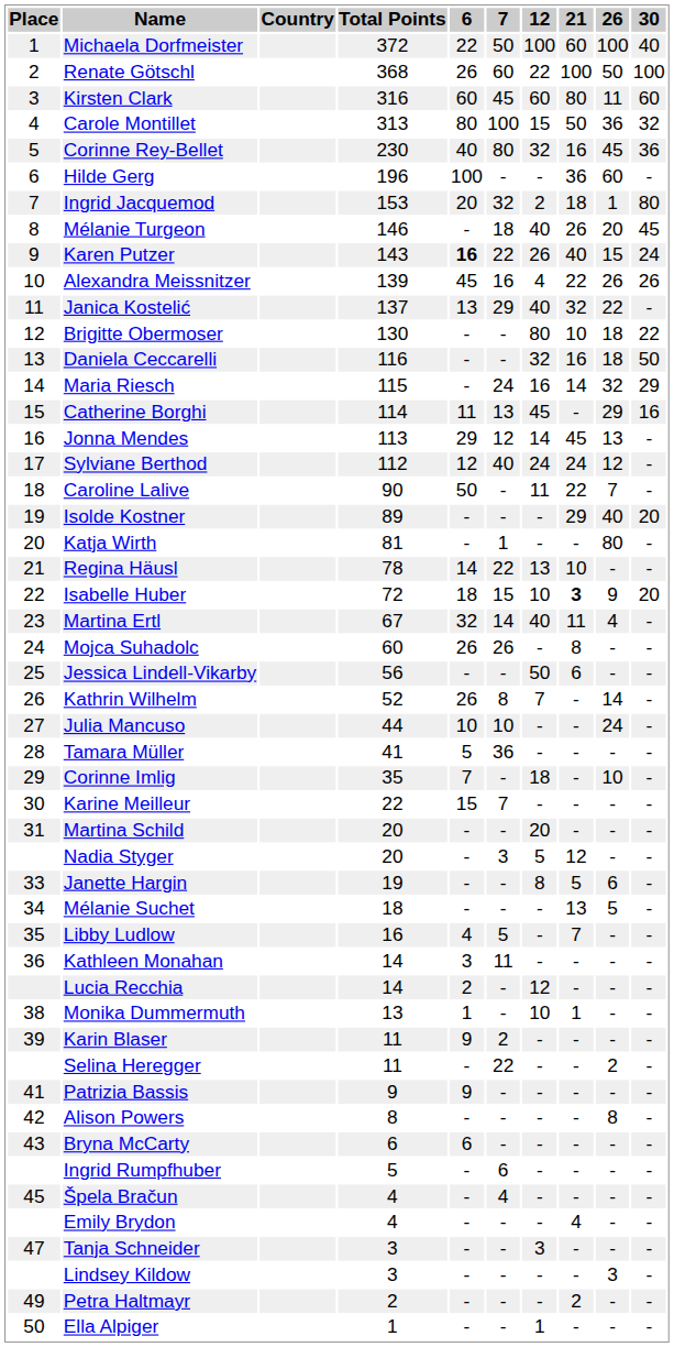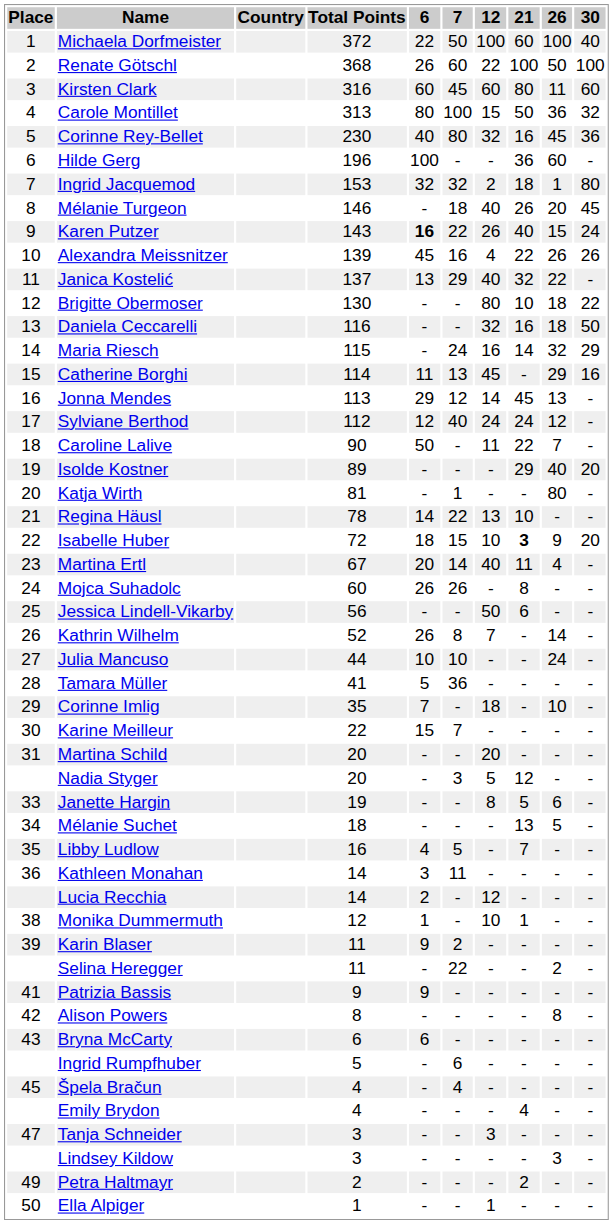 <table border="0" style="border: 1px solid #999; background-color:#FFFFFF; text-align:center">
 <tr align="center" bgcolor="#CCCCCC">
 <th>Place</th>
 <th>Name</th>
 <th>Country</th>
 <th>Total Points</th>
 <th>6</th>
 <th>7</th>
 <th>12</th>
 <th>21</th>
 <th>26</th>
 <th>30</th>
 </tr>
 <tr bgcolor="#EFEFEF">
 <td>1</td>
 <td align="left"><a href='#'>Michaela Dorfmeister</a></td>
 <td align="left"></td>
 <td>372</td>
 <td>22</td>
 <td>50</td>
 <td>100</td>
 <td>60</td>
 <td>100</td>
 <td>40</td>
 </tr>
 <tr>
 <td>2</td>
 <td align="left"><a href='#'>Renate Götschl</a></td>
 <td align="left"></td>
 <td>368</td>
 <td>26</td>
 <td>60</td>
 <td>22</td>
 <td>100</td>
 <td>50</td>
 <td>100</td>
 </tr>
 <tr bgcolor="#EFEFEF">
 <td>3</td>
 <td align="left"><a href='#'>Kirsten Clark</a></td>
 <td align="left"></td>
 <td>316</td>
 <td>60</td>
 <td>45</td>
 <td>60</td>
 <td>80</td>
 <td>11</td>
 <td>60</td>
 </tr>
 <tr>
 <td>4</td>
 <td align="left"><a href='#'>Carole Montillet</a></td>
 <td align="left"></td>
 <td>313</td>
 <td>80</td>
 <td>100</td>
 <td>15</td>
 <td>50</td>
 <td>36</td>
 <td>32</td>
 </tr>
 <tr bgcolor="#EFEFEF">
 <td>5</td>
 <td align="left"><a href='#'>Corinne Rey-Bellet</a></td>
 <td align="left"></td>
 <td>230</td>
 <td>40</td>
 <td>80</td>
 <td>32</td>
 <td>16</td>
 <td>45</td>
 <td>36</td>
 </tr>
 <tr>
 <td>6</td>
 <td align="left"><a href='#'>Hilde Gerg</a></td>
 <td align="left"></td>
 <td>196</td>
 <td>100</td>
 <td>-</td>
 <td>-</td>
 <td>36</td>
 <td>60</td>
 <td>-</td>
 </tr>
 <tr bgcolor="#EFEFEF">
 <td>7</td>
 <td align="left"><a href='#'>Ingrid Jacquemod</a></td>
 <td align="left"></td>
 <td>153</td>
-<td>20</td>
+<td>32</td>
 <td>32</td>
 <td>2</td>
 <td>18</td>
 <td>1</td>
 <td>80</td>
 </tr>
 <tr>
 <td>8</td>
 <td align="left"><a href='#'>Mélanie Turgeon</a></td>
 <td align="left"></td>
 <td>146</td>
 <td>-</td>
 <td>18</td>
 <td>40</td>
 <td>26</td>
 <td>20</td>
 <td>45</td>
 </tr>
 <tr bgcolor="#EFEFEF">
 <td>9</td>
 <td align="left"><a href='#'>Karen Putzer</a></td>
 <td align="left"></td>
 <td>143</td>
 <td><strong>16</strong></td>
 <td>22</td>
 <td>26</td>
 <td>40</td>
 <td>15</td>
 <td>24</td>
 </tr>
 <tr>
 <td>10</td>
 <td align="left"><a href='#'>Alexandra Meissnitzer</a></td>
 <td align="left"></td>
 <td>139</td>
 <td>45</td>
 <td>16</td>
 <td>4</td>
 <td>22</td>
 <td>26</td>
 <td>26</td>
 </tr>
 <tr bgcolor="#EFEFEF">
 <td>11</td>
 <td align="left"><a href='#'>Janica Kostelić</a></td>
 <td align="left"></td>
 <td>137</td>
 <td>13</td>
 <td>29</td>
 <td>40</td>
 <td>32</td>
 <td>22</td>
 <td>-</td>
 </tr>
 <tr>
 <td>12</td>
 <td align="left"><a href='#'>Brigitte Obermoser</a></td>
 <td align="left"></td>
 <td>130</td>
 <td>-</td>
 <td>-</td>
 <td>80</td>
 <td>10</td>
 <td>18</td>
 <td>22</td>
 </tr>
 <tr bgcolor="#EFEFEF">
 <td>13</td>
 <td align="left"><a href='#'>Daniela Ceccarelli</a></td>
 <td align="left"></td>
 <td>116</td>
 <td>-</td>
 <td>-</td>
 <td>32</td>
 <td>16</td>
 <td>18</td>
 <td>50</td>
 </tr>
 <tr>
 <td>14</td>
 <td align="left"><a href='#'>Maria Riesch</a></td>
 <td align="left"></td>
 <td>115</td>
 <td>-</td>
 <td>24</td>
 <td>16</td>
 <td>14</td>
 <td>32</td>
 <td>29</td>
 </tr>
 <tr bgcolor="#EFEFEF">
 <td>15</td>
 <td align="left"><a href='#'>Catherine Borghi</a></td>
 <td align="left"></td>
 <td>114</td>
 <td>11</td>
 <td>13</td>
 <td>45</td>
 <td>-</td>
 <td>29</td>
 <td>16</td>
 </tr>
 <tr>
 <td>16</td>
 <td align="left"><a href='#'>Jonna Mendes</a></td>
 <td align="left"></td>
 <td>113</td>
 <td>29</td>
 <td>12</td>
 <td>14</td>
 <td>45</td>
 <td>13</td>
 <td>-</td>
 </tr>
 <tr bgcolor="#EFEFEF">
 <td>17</td>
 <td align="left"><a href='#'>Sylviane Berthod</a></td>
 <td align="left"></td>
 <td>112</td>
 <td>12</td>
 <td>40</td>
 <td>24</td>
 <td>24</td>
 <td>12</td>
 <td>-</td>
 </tr>
 <tr>
 <td>18</td>
 <td align="left"><a href='#'>Caroline Lalive</a></td>
 <td align="left"></td>
 <td>90</td>
 <td>50</td>
 <td>-</td>
 <td>11</td>
 <td>22</td>
 <td>7</td>
 <td>-</td>
 </tr>
 <tr bgcolor="#EFEFEF">
 <td>19</td>
 <td align="left"><a href='#'>Isolde Kostner</a></td>
 <td align="left"></td>
 <td>89</td>
 <td>-</td>
 <td>-</td>
 <td>-</td>
 <td>29</td>
 <td>40</td>
 <td>20</td>
 </tr>
 <tr>
 <td>20</td>
 <td align="left"><a href='#'>Katja Wirth</a></td>
 <td align="left"></td>
 <td>81</td>
 <td>-</td>
 <td>1</td>
 <td>-</td>
 <td>-</td>
 <td>80</td>
 <td>-</td>
 </tr>
 <tr bgcolor="#EFEFEF">
 <td>21</td>
 <td align="left"><a href='#'>Regina Häusl</a></td>
 <td align="left"></td>
 <td>78</td>
 <td>14</td>
 <td>22</td>
 <td>13</td>
 <td>10</td>
 <td>-</td>
 <td>-</td>
 </tr>
 <tr>
 <td>22</td>
 <td align="left"><a href='#'>Isabelle Huber</a></td>
 <td align="left"></td>
 <td>72</td>
 <td>18</td>
 <td>15</td>
 <td>10</td>
 <td><strong>3</strong></td>
 <td>9</td>
 <td>20</td>
 </tr>
 <tr bgcolor="#EFEFEF">
 <td>23</td>
 <td align="left"><a href='#'>Martina Ertl</a></td>
 <td align="left"></td>
 <td>67</td>
-<td>32</td>
+<td>20</td>
 <td>14</td>
 <td>40</td>
 <td>11</td>
 <td>4</td>
 <td>-</td>
 </tr>
 <tr>
 <td>24</td>
 <td align="left"><a href='#'>Mojca Suhadolc</a></td>
 <td align="left"></td>
 <td>60</td>
 <td>26</td>
 <td>26</td>
 <td>-</td>
 <td>8</td>
 <td>-</td>
 <td>-</td>
 </tr>
 <tr bgcolor="#EFEFEF">
 <td>25</td>
 <td align="left"><a href='#'>Jessica Lindell-Vikarby</a></td>
 <td align="left"></td>
 <td>56</td>
 <td>-</td>
 <td>-</td>
 <td>50</td>
 <td>6</td>
 <td>-</td>
 <td>-</td>
 </tr>
 <tr>
 <td>26</td>
 <td align="left"><a href='#'>Kathrin Wilhelm</a></td>
 <td align="left"></td>
 <td>52</td>
 <td>26</td>
 <td>8</td>
 <td>7</td>
 <td>-</td>
 <td>14</td>
 <td>-</td>
 </tr>
 <tr bgcolor="#EFEFEF">
 <td>27</td>
 <td align="left"><a href='#'>Julia Mancuso</a></td>
 <td align="left"></td>
 <td>44</td>
 <td>10</td>
 <td>10</td>
 <td>-</td>
 <td>-</td>
 <td>24</td>
 <td>-</td>
 </tr>
 <tr>
 <td>28</td>
 <td align="left"><a href='#'>Tamara Müller</a></td>
 <td align="left"></td>
 <td>41</td>
 <td>5</td>
 <td>36</td>
 <td>-</td>
 <td>-</td>
 <td>-</td>
 <td>-</td>
 </tr>
 <tr bgcolor="#EFEFEF">
 <td>29</td>
 <td align="left"><a href='#'>Corinne Imlig</a></td>
 <td align="left"></td>
 <td>35</td>
 <td>7</td>
 <td>-</td>
 <td>18</td>
 <td>-</td>
 <td>10</td>
 <td>-</td>
 </tr>
 <tr>
 <td>30</td>
 <td align="left"><a href='#'>Karine Meilleur</a></td>
 <td align="left"></td>
 <td>22</td>
 <td>15</td>
 <td>7</td>
 <td>-</td>
 <td>-</td>
 <td>-</td>
 <td>-</td>
 </tr>
 <tr bgcolor="#EFEFEF">
 <td>31</td>
 <td align="left"><a href='#'>Martina Schild</a></td>
 <td align="left"></td>
 <td>20</td>
 <td>-</td>
 <td>-</td>
 <td>20</td>
 <td>-</td>
 <td>-</td>
 <td>-</td>
 </tr>
 <tr>
 <td></td>
 <td align="left"><a href='#'>Nadia Styger</a></td>
 <td align="left"></td>
 <td>20</td>
 <td>-</td>
 <td>3</td>
 <td>5</td>
 <td>12</td>
 <td>-</td>
 <td>-</td>
 </tr>
 <tr bgcolor="#EFEFEF">
 <td>33</td>
 <td align="left"><a href='#'>Janette Hargin</a></td>
 <td align="left"></td>
 <td>19</td>
 <td>-</td>
 <td>-</td>
 <td>8</td>
 <td>5</td>
 <td>6</td>
 <td>-</td>
 </tr>
 <tr>
 <td>34</td>
 <td align="left"><a href='#'>Mélanie Suchet</a></td>
 <td align="left"></td>
 <td>18</td>
 <td>-</td>
 <td>-</td>
 <td>-</td>
 <td>13</td>
 <td>5</td>
 <td>-</td>
 </tr>
 <tr bgcolor="#EFEFEF">
 <td>35</td>
 <td align="left"><a href='#'>Libby Ludlow</a></td>
 <td align="left"></td>
 <td>16</td>
 <td>4</td>
 <td>5</td>
 <td>-</td>
 <td>7</td>
 <td>-</td>
 <td>-</td>
 </tr>
 <tr>
 <td>36</td>
 <td align="left"><a href='#'>Kathleen Monahan</a></td>
 <td align="left"></td>
 <td>14</td>
 <td>3</td>
 <td>11</td>
 <td>-</td>
 <td>-</td>
 <td>-</td>
 <td>-</td>
 </tr>
 <tr bgcolor="#EFEFEF">
 <td></td>
 <td align="left"><a href='#'>Lucia Recchia</a></td>
 <td align="left"></td>
 <td>14</td>
 <td>2</td>
 <td>-</td>
 <td>12</td>
 <td>-</td>
 <td>-</td>
 <td>-</td>
 </tr>
 <tr>
 <td>38</td>
 <td align="left"><a href='#'>Monika Dummermuth</a></td>
 <td align="left"></td>
-<td>13</td>
+<td>12</td>
 <td>1</td>
 <td>-</td>
 <td>10</td>
 <td>1</td>
 <td>-</td>
 <td>-</td>
 </tr>
 <tr bgcolor="#EFEFEF">
 <td>39</td>
 <td align="left"><a href='#'>Karin Blaser</a></td>
 <td align="left"></td>
 <td>11</td>
 <td>9</td>
 <td>2</td>
 <td>-</td>
 <td>-</td>
 <td>-</td>
 <td>-</td>
 </tr>
 <tr>
 <td></td>
 <td align="left"><a href='#'>Selina Heregger</a></td>
 <td align="left"></td>
 <td>11</td>
 <td>-</td>
 <td>22</td>
 <td>-</td>
 <td>-</td>
 <td>2</td>
 <td>-</td>
 </tr>
 <tr bgcolor="#EFEFEF">
 <td>41</td>
 <td align="left"><a href='#'>Patrizia Bassis</a></td>
 <td align="left"></td>
 <td>9</td>
 <td>9</td>
 <td>-</td>
 <td>-</td>
 <td>-</td>
 <td>-</td>
 <td>-</td>
 </tr>
 <tr>
 <td>42</td>
 <td align="left"><a href='#'>Alison Powers</a></td>
 <td align="left"></td>
 <td>8</td>
 <td>-</td>
 <td>-</td>
 <td>-</td>
 <td>-</td>
 <td>8</td>
 <td>-</td>
 </tr>
 <tr bgcolor="#EFEFEF">
 <td>43</td>
 <td align="left"><a href='#'>Bryna McCarty</a></td>
 <td align="left"></td>
 <td>6</td>
 <td>6</td>
 <td>-</td>
 <td>-</td>
 <td>-</td>
 <td>-</td>
 <td>-</td>
 </tr>
 <tr>
 <td></td>
 <td align="left"><a href='#'>Ingrid Rumpfhuber</a></td>
 <td align="left"></td>
 <td>5</td>
 <td>-</td>
 <td>6</td>
 <td>-</td>
 <td>-</td>
 <td>-</td>
 <td>-</td>
 </tr>
 <tr bgcolor="#EFEFEF">
 <td>45</td>
 <td align="left"><a href='#'>Špela Bračun</a></td>
 <td align="left"></td>
 <td>4</td>
 <td>-</td>
 <td>4</td>
 <td>-</td>
 <td>-</td>
 <td>-</td>
 <td>-</td>
 </tr>
 <tr>
 <td></td>
 <td align="left"><a href='#'>Emily Brydon</a></td>
 <td align="left"></td>
 <td>4</td>
 <td>-</td>
 <td>-</td>
 <td>-</td>
 <td>4</td>
 <td>-</td>
 <td>-</td>
 </tr>
 <tr bgcolor="#EFEFEF">
 <td>47</td>
 <td align="left"><a href='#'>Tanja Schneider</a></td>
 <td align="left"></td>
 <td>3</td>
 <td>-</td>
 <td>-</td>
 <td>3</td>
 <td>-</td>
 <td>-</td>
 <td>-</td>
 </tr>
 <tr>
 <td></td>
 <td align="left"><a href='#'>Lindsey Kildow</a></td>
 <td align="left"></td>
 <td>3</td>
 <td>-</td>
 <td>-</td>
 <td>-</td>
 <td>-</td>
 <td>3</td>
 <td>-</td>
 </tr>
 <tr bgcolor="#EFEFEF">
 <td>49</td>
 <td align="left"><a href='#'>Petra Haltmayr</a></td>
 <td align="left"></td>
 <td>2</td>
 <td>-</td>
 <td>-</td>
 <td>-</td>
 <td>2</td>
 <td>-</td>
 <td>-</td>
 </tr>
 <tr>
 <td>50</td>
 <td align="left"><a href='#'>Ella Alpiger</a></td>
 <td align="left"></td>
 <td>1</td>
 <td>-</td>
 <td>-</td>
 <td>1</td>
 <td>-</td>
 <td>-</td>
 <td>-</td>
 </tr>
 </table>
